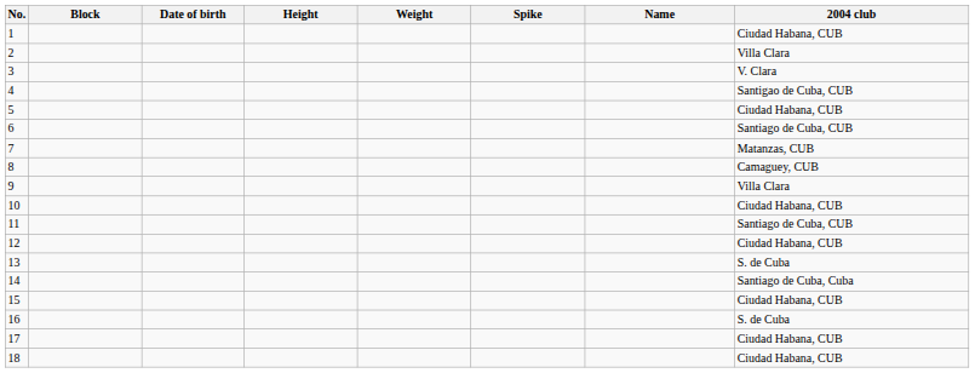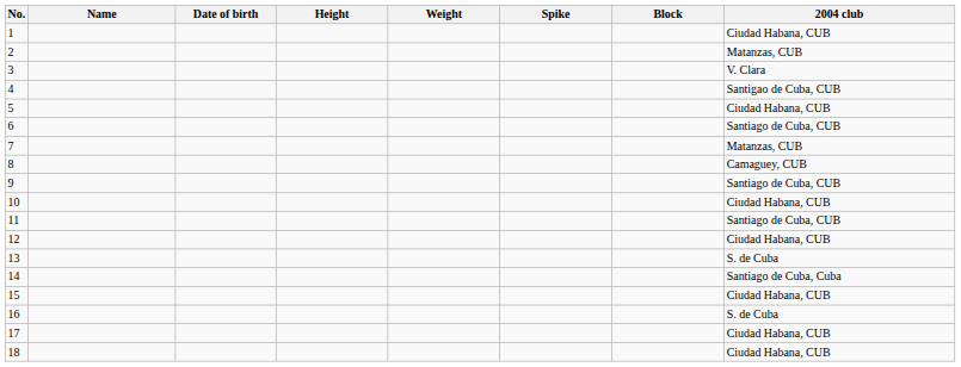 <table class="wikitable sortable" style=font-size:100%; text-align:center;>
 <tr>
 <th>No.</th>
-<th style=width:9em>Block</th>
+<th style=width:12em>Name</th>
 <th style=width:8em>Date of birth</th>
 <th style=width:9em>Height</th>
 <th style=width:9em>Weight</th>
 <th style=width:9em>Spike</th>
-<th style=width:12em>Name</th>
+<th style=width:9em>Block</th>
 <th style=width:19em>2004 club</th>
 </tr>
 <tr>
 <td>1</td>
-<td></td>
+<td align=left></td>
 <td align=right></td>
 <td></td>
 <td></td>
 <td></td>
-<td align=left></td>
+<td></td>
 <td align=left>Ciudad Habana, CUB</td>
 </tr>
 <tr>
 <td>2</td>
-<td></td>
+<td align=left></td>
 <td align=right></td>
 <td></td>
 <td></td>
 <td></td>
-<td align=left></td>
-<td align=left>Villa Clara</td>
+<td></td>
+<td align=left>Matanzas, CUB</td>
 </tr>
 <tr>
 <td>3</td>
-<td></td>
+<td align=left></td>
 <td align=right></td>
 <td></td>
 <td></td>
 <td></td>
-<td align=left></td>
+<td></td>
 <td align=left>V. Clara</td>
 </tr>
 <tr>
 <td>4</td>
-<td></td>
+<td align=left></td>
 <td align=right></td>
 <td></td>
 <td></td>
 <td></td>
-<td align=left></td>
+<td></td>
 <td align=left>Santigao de Cuba, CUB</td>
 </tr>
 <tr>
 <td>5</td>
-<td></td>
+<td align=left></td>
 <td align=right></td>
 <td></td>
 <td></td>
 <td></td>
-<td align=left></td>
+<td></td>
 <td align=left>Ciudad Habana, CUB</td>
 </tr>
 <tr>
 <td>6</td>
-<td></td>
+<td align=left></td>
 <td align=right></td>
 <td></td>
 <td></td>
 <td></td>
-<td align=left></td>
+<td></td>
 <td align=left>Santiago de Cuba, CUB</td>
 </tr>
 <tr>
 <td>7</td>
-<td></td>
+<td align=left></td>
 <td align=right></td>
 <td></td>
 <td></td>
 <td></td>
-<td align=left></td>
+<td></td>
 <td align=left>Matanzas, CUB</td>
 </tr>
 <tr>
 <td>8</td>
-<td></td>
+<td align=left></td>
 <td align=right></td>
 <td></td>
 <td></td>
 <td></td>
-<td align=left></td>
+<td></td>
 <td align=left>Camaguey, CUB</td>
 </tr>
 <tr>
 <td>9</td>
-<td></td>
+<td align=left></td>
 <td align=right></td>
 <td></td>
 <td></td>
 <td></td>
-<td align=left></td>
-<td align=left>Villa Clara</td>
+<td></td>
+<td align=left>Santiago de Cuba, CUB</td>
 </tr>
 <tr>
 <td>10</td>
-<td></td>
+<td align=left></td>
 <td align=right></td>
 <td></td>
 <td></td>
 <td></td>
-<td align=left></td>
+<td></td>
 <td align=left>Ciudad Habana, CUB</td>
 </tr>
 <tr>
 <td>11</td>
-<td></td>
+<td align=left></td>
 <td align=right></td>
 <td></td>
 <td></td>
 <td></td>
-<td align=left></td>
+<td></td>
 <td align=left>Santiago de Cuba, CUB</td>
 </tr>
 <tr>
 <td>12</td>
-<td></td>
+<td align=left></td>
 <td align=right></td>
 <td></td>
 <td></td>
 <td></td>
-<td align=left></td>
+<td></td>
 <td align=left>Ciudad Habana, CUB</td>
 </tr>
 <tr>
 <td>13</td>
-<td></td>
+<td align=left></td>
 <td align=right></td>
 <td></td>
 <td></td>
 <td></td>
-<td align=left></td>
+<td></td>
 <td align=left>S. de Cuba</td>
 </tr>
 <tr>
 <td>14</td>
-<td></td>
+<td align=left></td>
 <td align=right></td>
 <td></td>
 <td></td>
 <td></td>
-<td align=left></td>
+<td></td>
 <td align=left>Santiago de Cuba, Cuba</td>
 </tr>
 <tr>
 <td>15</td>
-<td></td>
+<td align=left></td>
 <td align=right></td>
 <td></td>
 <td></td>
 <td></td>
-<td align=left></td>
+<td></td>
 <td align=left>Ciudad Habana, CUB</td>
 </tr>
 <tr>
 <td>16</td>
-<td></td>
+<td align=left></td>
 <td align=right></td>
 <td></td>
 <td></td>
 <td></td>
-<td align=left></td>
+<td></td>
 <td align=left>S. de Cuba</td>
 </tr>
 <tr>
 <td>17</td>
-<td></td>
+<td align=left></td>
 <td align=right></td>
 <td></td>
 <td></td>
 <td></td>
-<td align=left></td>
+<td></td>
 <td align=left>Ciudad Habana, CUB</td>
 </tr>
 <tr>
 <td>18</td>
-<td></td>
+<td align=left></td>
 <td align=right></td>
 <td></td>
 <td></td>
 <td></td>
-<td align=left></td>
+<td></td>
 <td align=left>Ciudad Habana, CUB</td>
 </tr>
 </table>
